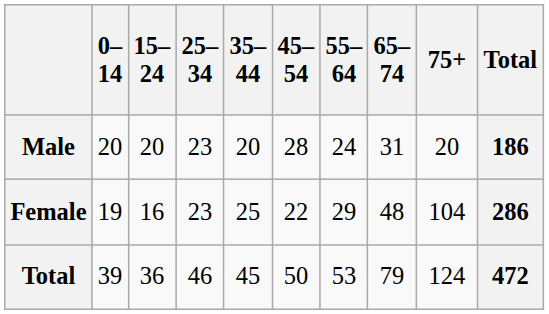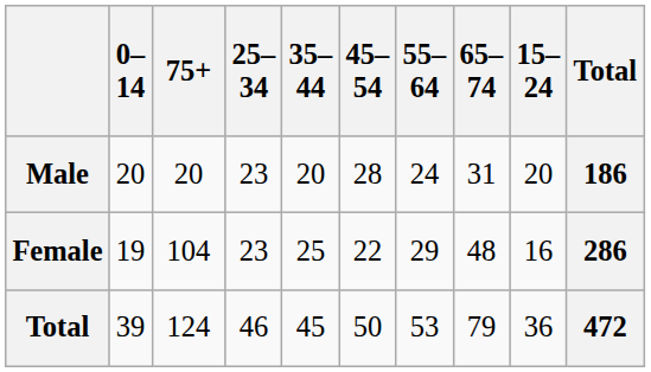 <table class="wikitable" style="text-align:center; width:200px; height:200px">
 <tr>
 <th></th>
 <th>0–14</th>
-<th>15–24</th>
+<th> 75+ </th>
 <th>25–34</th>
 <th>35–44</th>
 <th>45–54</th>
 <th>55–64</th>
 <th>65–74</th>
-<th> 75+ </th>
+<th>15–24</th>
 <th>Total</th>
 </tr>
 <tr>
 <th>Male</th>
 <td>20</td>
 <td>20</td>
 <td>23</td>
 <td>20</td>
 <td>28</td>
 <td>24</td>
 <td>31</td>
 <td>20</td>
 <th>186</th>
 </tr>
 <tr>
 <th>Female</th>
 <td>19</td>
-<td>16</td>
+<td>104</td>
 <td>23</td>
 <td>25</td>
 <td>22</td>
 <td>29</td>
 <td>48</td>
-<td>104</td>
+<td>16</td>
 <th>286</th>
 </tr>
 <tr>
 <th>Total</th>
 <td>39</td>
-<td>36</td>
+<td>124</td>
 <td>46</td>
 <td>45</td>
 <td>50</td>
 <td>53</td>
 <td>79</td>
-<td>124</td>
+<td>36</td>
 <th>472</th>
 </tr>
 </table>
